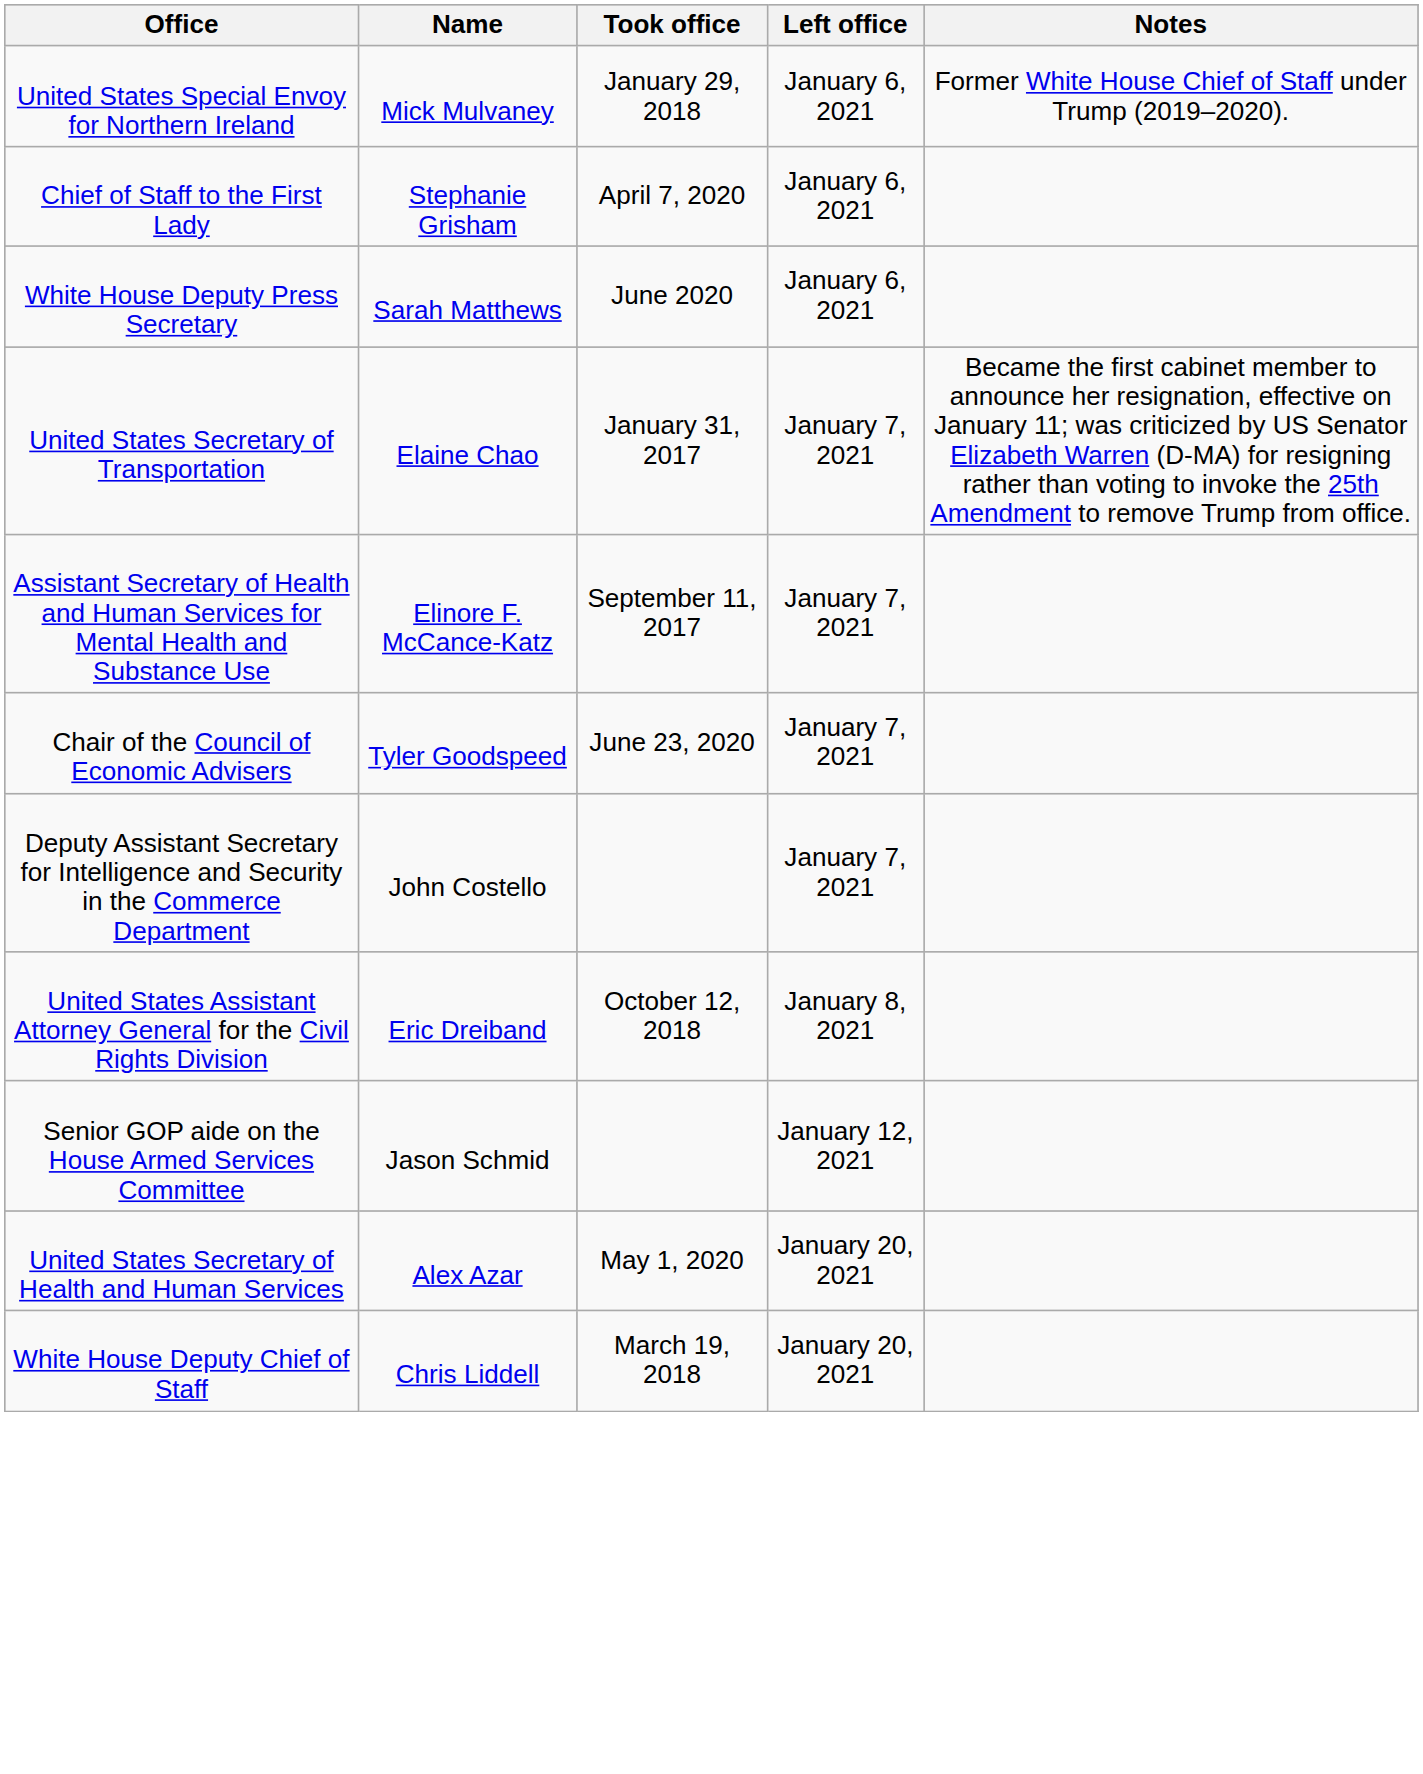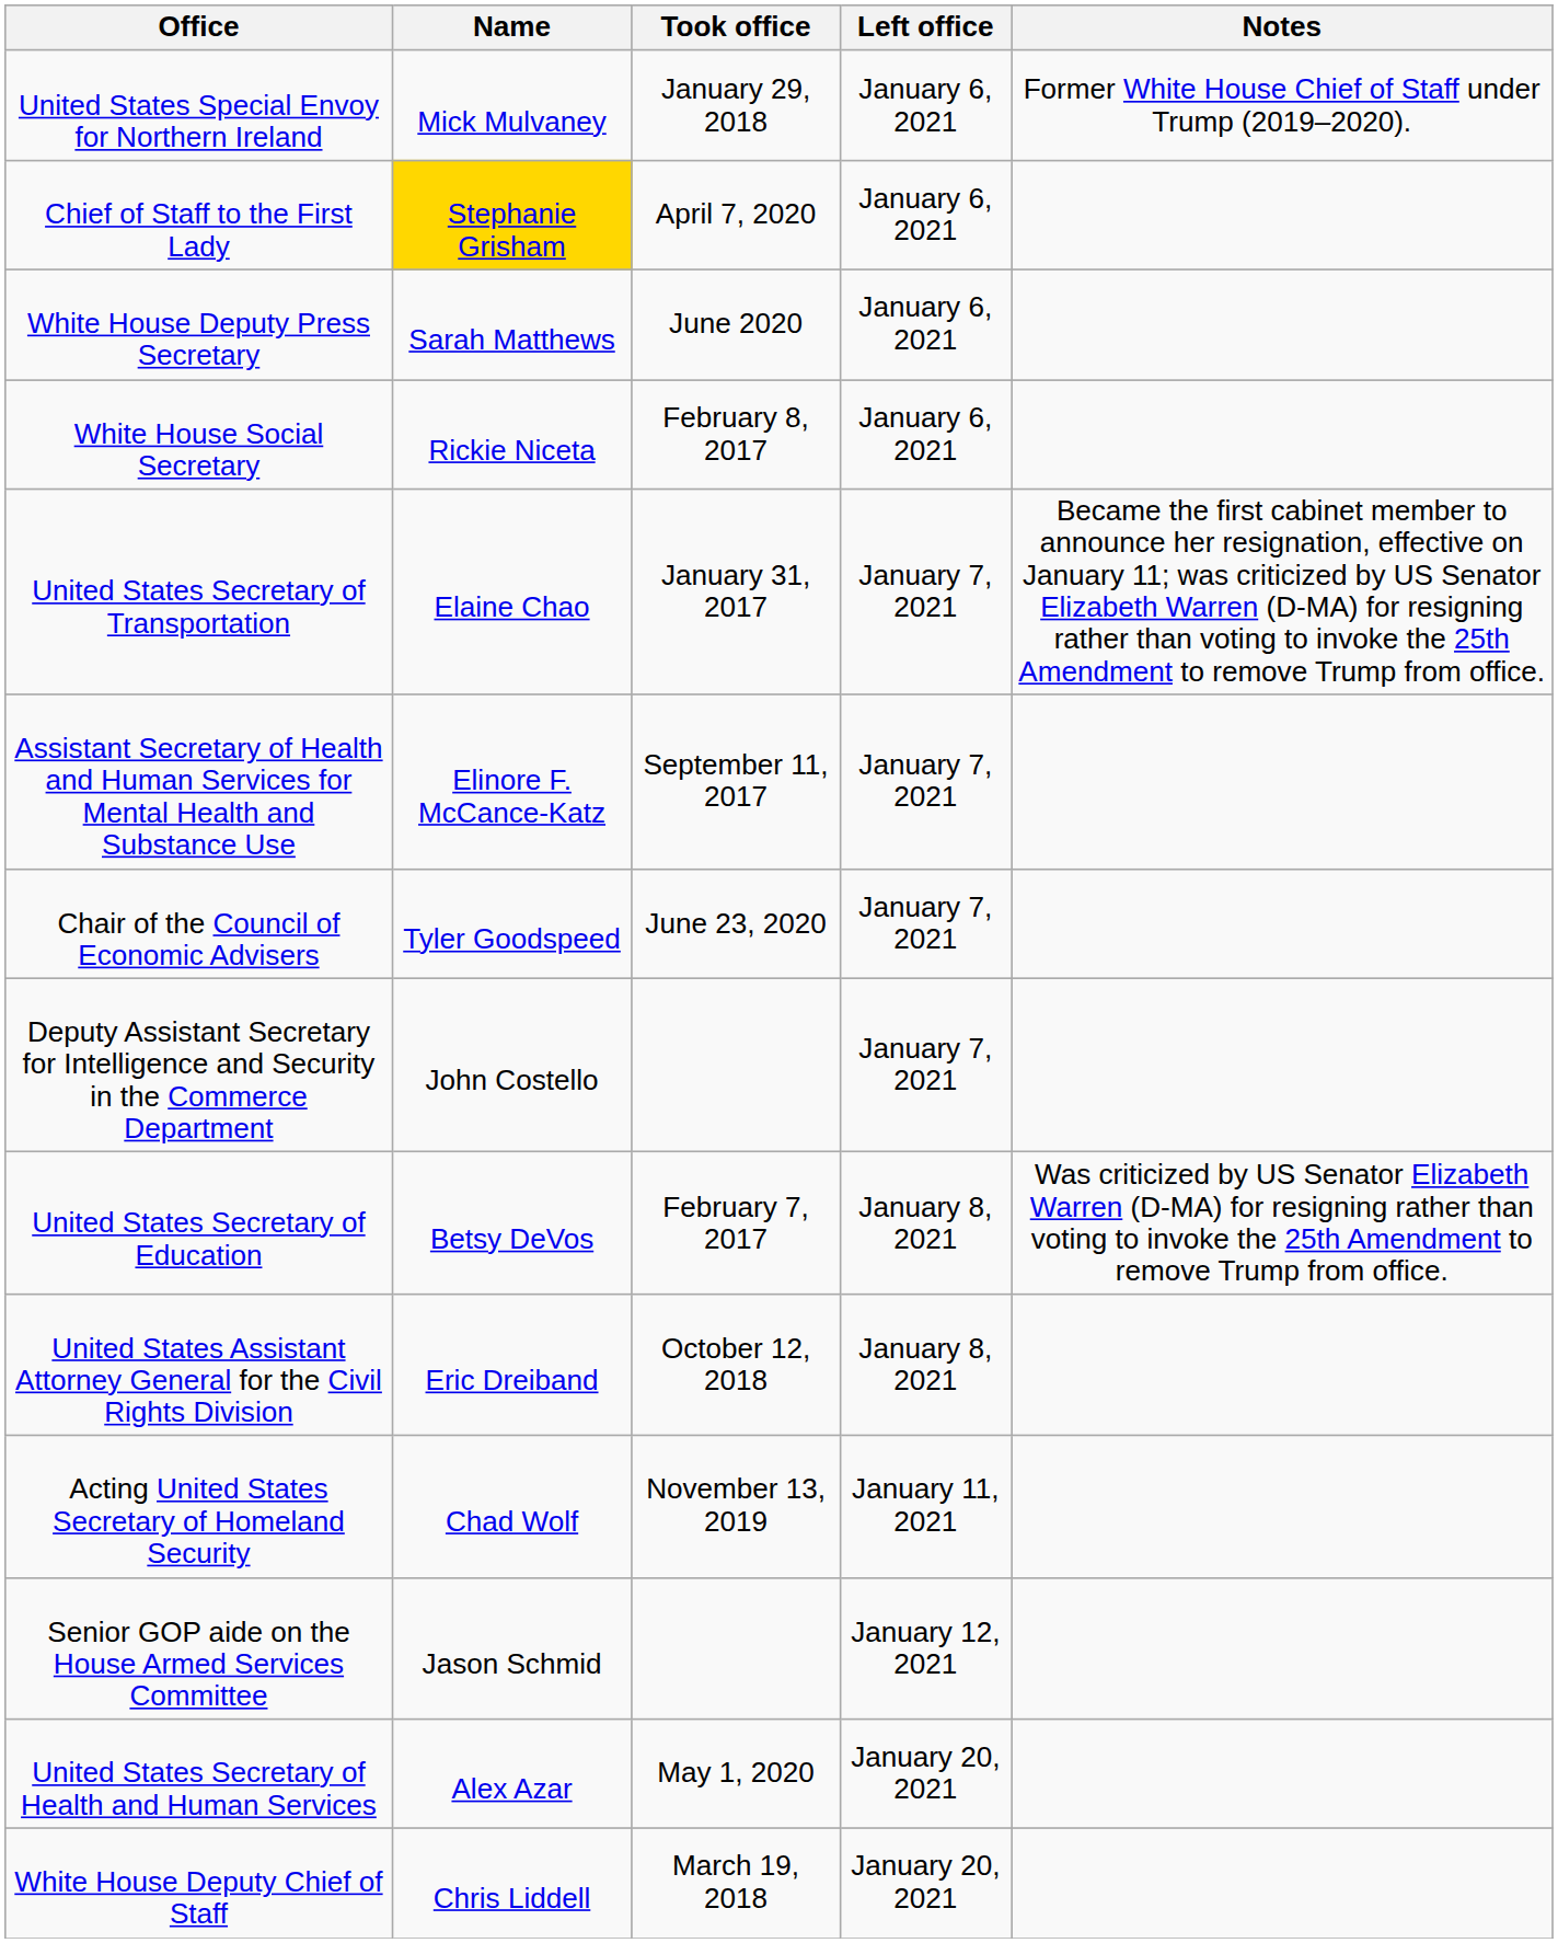 <table class="wikitable sortable" style="text-align:center">
 <tr>
 <th width="25%" data-sort-type="text">Office</th>
 <th data-sort-type="text">Name</th>
 <th data-sort-type="date">Took office</th>
 <th data-sort-type="date">Left office</th>
 <th width="35%">Notes</th>
 </tr>
 <tr>
 <td><br> <a href='#'>United States Special Envoy for Northern Ireland</a></td>
 <td><br><a href='#'>Mick Mulvaney</a></td>
 <td>January 29, 2018</td>
 <td>January 6, 2021</td>
 <td>Former <a href='#'>White House Chief of Staff</a> under Trump (2019–2020).</td>
 </tr>
 <tr>
 <td><br><a href='#'>Chief of Staff to the First Lady</a></td>
-<td><br><a href='#'>Stephanie Grisham</a></td>
+<td style="background: gold;"><br><a href='#'>Stephanie Grisham</a></td>
 <td>April 7, 2020</td>
 <td>January 6, 2021</td>
 <td></td>
 </tr>
 <tr>
 <td><br><a href='#'>White House Deputy Press Secretary</a></td>
 <td><br><a href='#'>Sarah Matthews</a></td>
 <td>June 2020</td>
+<td>January 6, 2021</td>
+<td></td>
+</tr>
+<tr>
+<td><br> <a href='#'>White House Social Secretary</a></td>
+<td><br><a href='#'>Rickie Niceta</a></td>
+<td>February 8, 2017</td>
 <td>January 6, 2021</td>
 <td></td>
 </tr>
 <tr>
 <td><br> <a href='#'>United States Secretary of Transportation</a></td>
 <td><br><a href='#'>Elaine Chao</a></td>
 <td>January 31, 2017</td>
 <td>January 7, 2021</td>
 <td>Became the first cabinet member to announce her resignation, effective on January 11; was criticized by US Senator <a href='#'>Elizabeth Warren</a> (D-MA)   for resigning rather than voting to invoke the <a href='#'>25th Amendment</a> to remove Trump from office.</td>
 </tr>
 <tr>
 <td><br> <a href='#'>Assistant Secretary of Health and Human Services for Mental Health and Substance Use</a></td>
 <td><br><a href='#'>Elinore F. McCance-Katz</a></td>
 <td>September 11, 2017</td>
 <td>January 7, 2021</td>
 <td></td>
 </tr>
 <tr>
 <td><br> Chair of the <a href='#'>Council of Economic Advisers</a></td>
 <td><br><a href='#'>Tyler Goodspeed</a></td>
 <td>June 23, 2020</td>
 <td>January 7, 2021</td>
 <td></td>
 </tr>
 <tr>
 <td><br>Deputy Assistant Secretary for Intelligence and Security in the <a href='#'>Commerce Department</a></td>
 <td><br>John Costello</td>
 <td></td>
 <td>January 7, 2021</td>
 <td></td>
 </tr>
 <tr>
+<td><br> <a href='#'>United States Secretary of Education</a></td>
+<td><br><a href='#'>Betsy DeVos</a></td>
+<td>February 7, 2017</td>
+<td>January 8, 2021</td>
+<td>Was criticized by US Senator <a href='#'>Elizabeth Warren</a> (D-MA)   for resigning rather than voting to invoke the <a href='#'>25th Amendment</a> to remove Trump from office.</td>
+</tr>
+<tr>
 <td><br><a href='#'>United States Assistant Attorney General</a> for the <a href='#'>Civil Rights Division</a></td>
 <td><br><a href='#'>Eric Dreiband</a></td>
 <td>October 12, 2018</td>
 <td>January 8, 2021</td>
+<td></td>
+</tr>
+<tr>
+<td><br>Acting <a href='#'>United States Secretary of Homeland Security</a></td>
+<td><br><a href='#'>Chad Wolf</a></td>
+<td>November 13, 2019</td>
+<td>January 11, 2021</td>
 <td></td>
 </tr>
 <tr>
 <td><br>Senior GOP aide on the <a href='#'>House Armed Services Committee</a></td>
 <td><br>Jason Schmid</td>
 <td></td>
 <td>January 12, 2021</td>
 <td></td>
 </tr>
 <tr>
 <td><br><a href='#'>United States Secretary of Health and Human Services</a></td>
 <td><br><a href='#'>Alex Azar</a></td>
 <td>May 1, 2020</td>
 <td>January 20, 2021</td>
 <td></td>
 </tr>
 <tr>
 <td><br><a href='#'>White House Deputy Chief of Staff</a></td>
 <td><br><a href='#'>Chris Liddell</a></td>
 <td>March 19, 2018</td>
 <td>January 20, 2021</td>
 <td></td>
 </tr>
 </table>
